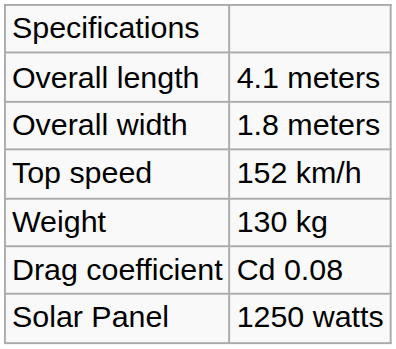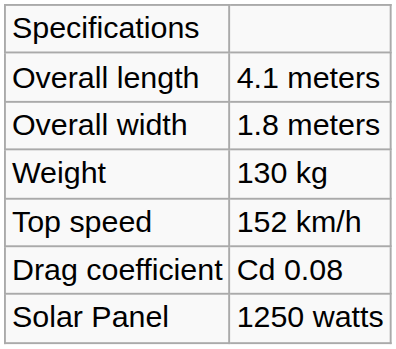 <table class="wikitable" border="1">
 <tr>
 <td>Specifications</td>
 </tr>
 <tr>
 <td>Overall length</td>
 <td>4.1 meters</td>
 </tr>
 <tr>
 <td>Overall width</td>
 <td>1.8 meters</td>
 </tr>
 <tr>
+<td>Weight</td>
+<td>130 kg</td>
+</tr>
+<tr>
 <td>Top speed</td>
 <td>152 km/h</td>
-</tr>
-<tr>
-<td>Weight</td>
-<td>130 kg</td>
 </tr>
 <tr>
 <td>Drag coefficient</td>
 <td>Cd 0.08</td>
 </tr>
 <tr>
 <td>Solar Panel</td>
 <td>1250 watts</td>
 </tr>
 </table>
